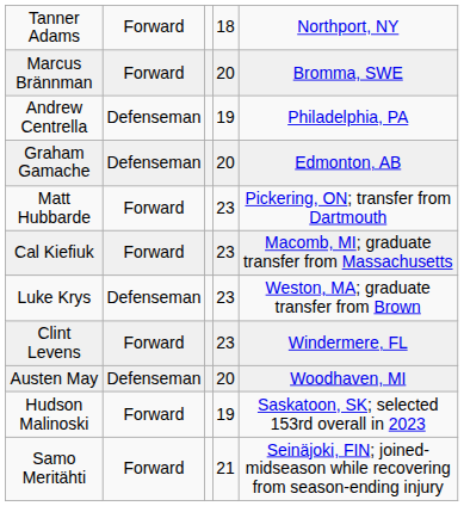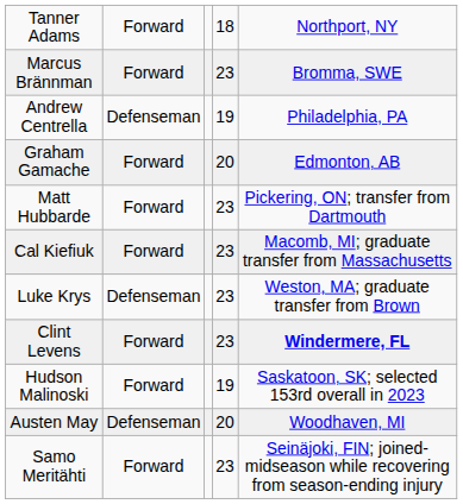 <table class="wikitable" width="70%">
 <tr align="center" bgcolor="">
 <td>Tanner Adams</td>
 <td>Forward</td>
 <td></td>
 <td>18</td>
 <td><a href='#'>Northport, NY</a></td>
 </tr>
 <tr align="center" bgcolor="f0f0f0">
 <td>Marcus Brännman</td>
 <td>Forward</td>
 <td></td>
-<td>20</td>
+<td>23</td>
 <td><a href='#'>Bromma, SWE</a></td>
 </tr>
 <tr align="center" bgcolor="">
 <td>Andrew Centrella</td>
 <td>Defenseman</td>
 <td></td>
 <td>19</td>
 <td><a href='#'>Philadelphia, PA</a></td>
 </tr>
 <tr align="center" bgcolor="f0f0f0">
 <td>Graham Gamache</td>
-<td>Defenseman</td>
+<td>Forward</td>
 <td></td>
 <td>20</td>
 <td><a href='#'>Edmonton, AB</a></td>
 </tr>
 <tr align="center" bgcolor="">
 <td>Matt Hubbarde</td>
 <td>Forward</td>
 <td></td>
 <td>23</td>
 <td><a href='#'>Pickering, ON</a>; transfer from <a href='#'>Dartmouth</a></td>
 </tr>
 <tr align="center" bgcolor="f0f0f0">
 <td>Cal Kiefiuk</td>
 <td>Forward</td>
 <td></td>
 <td>23</td>
 <td><a href='#'>Macomb, MI</a>; graduate transfer from <a href='#'>Massachusetts</a></td>
 </tr>
 <tr align="center" bgcolor="">
 <td>Luke Krys</td>
 <td>Defenseman</td>
 <td></td>
 <td>23</td>
 <td><a href='#'>Weston, MA</a>; graduate transfer from <a href='#'>Brown</a></td>
 </tr>
 <tr align="center" bgcolor="f0f0f0">
 <td>Clint Levens</td>
 <td>Forward</td>
 <td></td>
 <td>23</td>
-<td><a href='#'>Windermere, FL</a></td>
+<td><strong><a href='#'>Windermere, FL</a></strong></td>
+</tr>
+<tr align="center" bgcolor="">
+<td>Hudson Malinoski</td>
+<td>Forward</td>
+<td></td>
+<td>19</td>
+<td><a href='#'>Saskatoon, SK</a>; selected 153rd overall in <a href='#'>2023</a></td>
 </tr>
 <tr align="center" bgcolor="f0f0f0">
 <td>Austen May</td>
 <td>Defenseman</td>
 <td></td>
 <td>20</td>
 <td><a href='#'>Woodhaven, MI</a></td>
 </tr>
 <tr align="center" bgcolor="">
-<td>Hudson Malinoski</td>
-<td>Forward</td>
-<td></td>
-<td>19</td>
-<td><a href='#'>Saskatoon, SK</a>; selected 153rd overall in <a href='#'>2023</a></td>
-</tr>
-<tr align="center" bgcolor="">
 <td>Samo Meritähti</td>
 <td>Forward</td>
 <td></td>
-<td>21</td>
+<td>23</td>
 <td><a href='#'>Seinäjoki, FIN</a>; joined-midseason while recovering from season-ending injury</td>
 </tr>
 </table>
